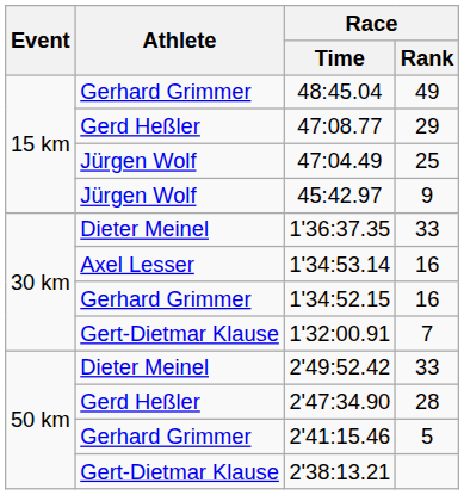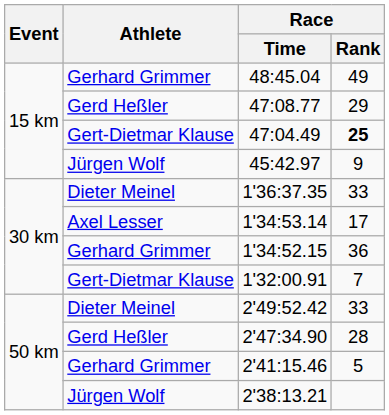 <table class="wikitable" border="1" style="font-size:90%">
 <tr>
 <th rowspan=2>Event</th>
 <th rowspan=2>Athlete</th>
 <th colspan=2>Race</th>
 </tr>
 <tr>
 <th>Time</th>
 <th>Rank</th>
 </tr>
 <tr>
 <td rowspan=4>15 km</td>
 <td><a href='#'>Gerhard Grimmer</a></td>
 <td align=center>48:45.04</td>
 <td align=center>49</td>
 </tr>
 <tr>
 <td><a href='#'>Gerd Heßler</a></td>
 <td align=center>47:08.77</td>
 <td align=center>29</td>
 </tr>
 <tr>
-<td><a href='#'>Jürgen Wolf</a></td>
+<td><a href='#'>Gert-Dietmar Klause</a></td>
 <td align=center>47:04.49</td>
-<td align=center>25</td>
+<td align=center><strong>25</strong></td>
 </tr>
 <tr>
 <td><a href='#'>Jürgen Wolf</a></td>
 <td align=center>45:42.97</td>
 <td align=center>9</td>
 </tr>
 <tr>
 <td rowspan=4>30 km</td>
 <td><a href='#'>Dieter Meinel</a></td>
 <td align=center>1'36:37.35</td>
 <td align=center>33</td>
 </tr>
 <tr>
 <td><a href='#'>Axel Lesser</a></td>
 <td align=center>1'34:53.14</td>
-<td align=center>16</td>
+<td align=center>17</td>
 </tr>
 <tr>
 <td><a href='#'>Gerhard Grimmer</a></td>
 <td align=center>1'34:52.15</td>
-<td align=center>16</td>
+<td align=center>36</td>
 </tr>
 <tr>
 <td><a href='#'>Gert-Dietmar Klause</a></td>
 <td align=center>1'32:00.91</td>
 <td align=center>7</td>
 </tr>
 <tr>
 <td rowspan=4>50 km</td>
 <td><a href='#'>Dieter Meinel</a></td>
 <td align=center>2'49:52.42</td>
 <td align=center>33</td>
 </tr>
 <tr>
 <td><a href='#'>Gerd Heßler</a></td>
 <td align=center>2'47:34.90</td>
 <td align=center>28</td>
 </tr>
 <tr>
 <td><a href='#'>Gerhard Grimmer</a></td>
 <td align=center>2'41:15.46</td>
 <td align=center>5</td>
 </tr>
 <tr>
-<td><a href='#'>Gert-Dietmar Klause</a></td>
+<td><a href='#'>Jürgen Wolf</a></td>
 <td align=center>2'38:13.21</td>
 <td align=center></td>
 </tr>
 </table>
